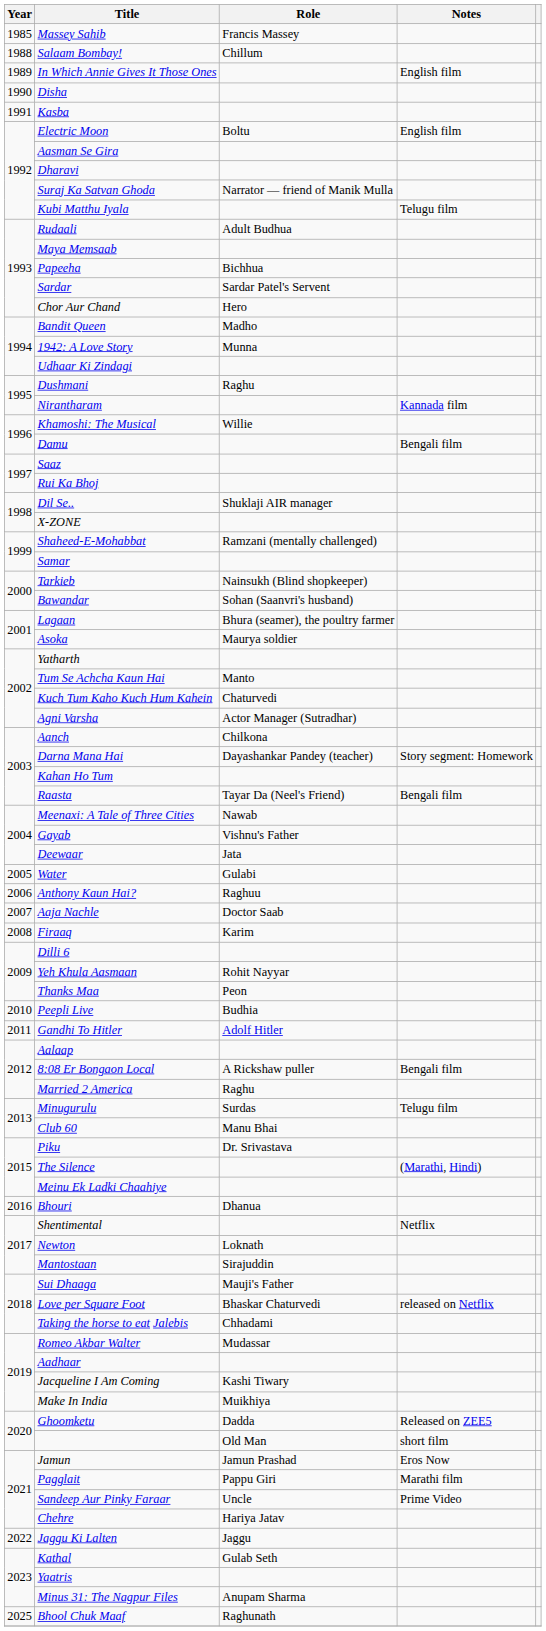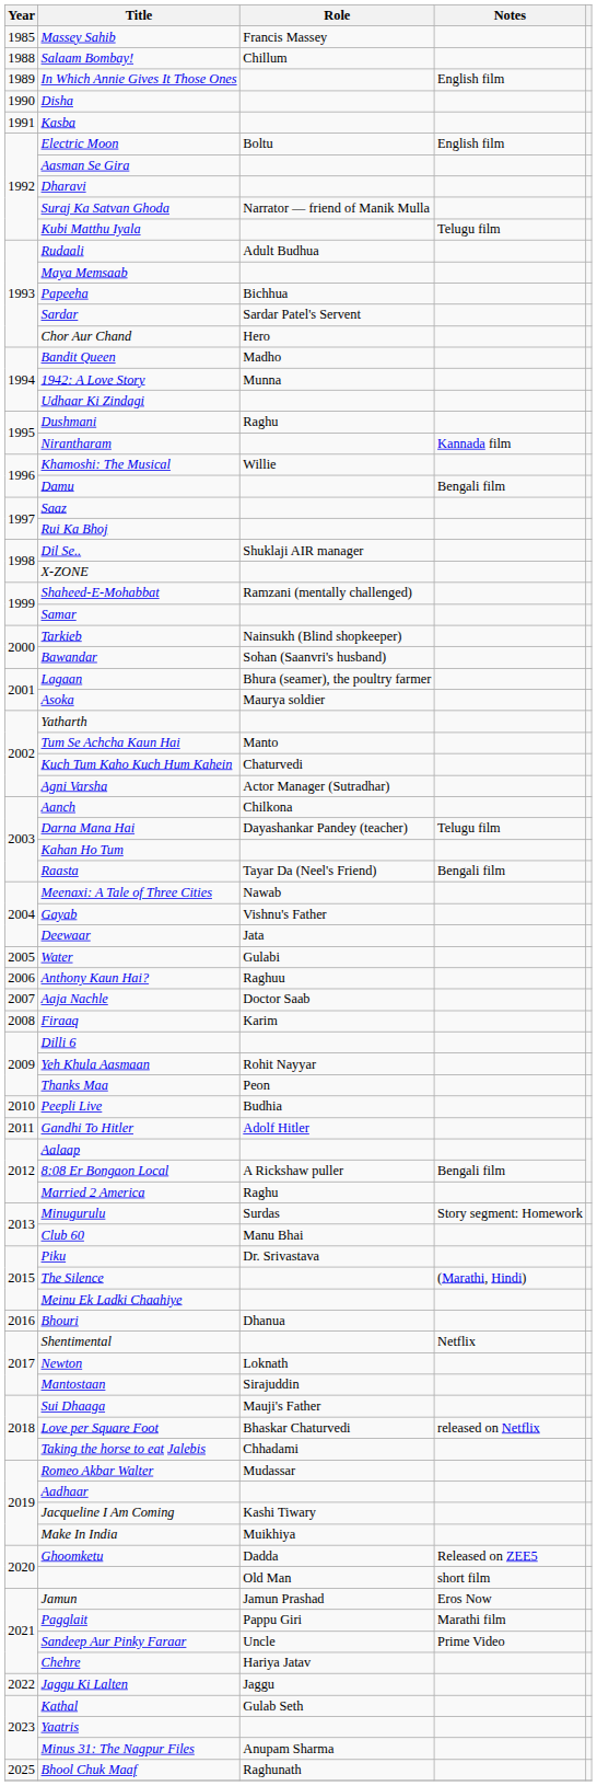 <table class="wikitable sortable">
 <tr>
 <th scope="col">Year</th>
 <th scope="col">Title</th>
 <th scope="col">Role</th>
 <th class="unsortable" scope="col">Notes</th>
 <th class="unsortable" scope="col"></th>
 </tr>
 <tr>
 <td>1985</td>
 <td><em><a href='#'>Massey Sahib</a></em></td>
 <td>Francis Massey</td>
 <td></td>
 <td></td>
 </tr>
 <tr>
 <td>1988</td>
 <td><em><a href='#'>Salaam Bombay!</a></em></td>
 <td>Chillum</td>
 <td></td>
 <td></td>
 </tr>
 <tr>
 <td>1989</td>
 <td><em><a href='#'>In Which Annie Gives It Those Ones</a></em></td>
 <td></td>
 <td>English film</td>
 <td></td>
 </tr>
 <tr>
 <td>1990</td>
 <td><em><a href='#'>Disha</a></em></td>
 <td></td>
 <td></td>
 <td></td>
 </tr>
 <tr>
 <td>1991</td>
 <td><em><a href='#'>Kasba</a></em></td>
 <td></td>
 <td></td>
 <td></td>
 </tr>
 <tr>
 <td rowspan="5">1992</td>
 <td><em><a href='#'>Electric Moon</a></em></td>
 <td>Boltu</td>
 <td>English film</td>
 <td></td>
 </tr>
 <tr>
 <td><em><a href='#'>Aasman Se Gira</a></em></td>
 <td></td>
 <td></td>
 <td></td>
 </tr>
 <tr>
 <td><em><a href='#'>Dharavi</a></em></td>
 <td></td>
 <td></td>
 <td></td>
 </tr>
 <tr>
 <td><em><a href='#'>Suraj Ka Satvan Ghoda</a></em></td>
 <td>Narrator — friend of Manik Mulla</td>
 <td></td>
 <td></td>
 </tr>
 <tr>
 <td><em><a href='#'>Kubi Matthu Iyala</a></em></td>
 <td></td>
 <td>Telugu film</td>
 <td></td>
 </tr>
 <tr>
 <td rowspan="5">1993</td>
 <td><em><a href='#'>Rudaali</a></em></td>
 <td>Adult Budhua</td>
 <td></td>
 <td></td>
 </tr>
 <tr>
 <td><em><a href='#'>Maya Memsaab</a></em></td>
 <td></td>
 <td></td>
 <td></td>
 </tr>
 <tr>
 <td><em><a href='#'>Papeeha</a></em></td>
 <td>Bichhua</td>
 <td></td>
 <td></td>
 </tr>
 <tr>
 <td><em><a href='#'>Sardar</a></em></td>
 <td>Sardar Patel's Servent</td>
 <td></td>
 <td></td>
 </tr>
 <tr>
 <td><em>Chor Aur Chand</em></td>
 <td>Hero</td>
 <td></td>
 <td></td>
 </tr>
 <tr>
 <td rowspan="3">1994</td>
 <td><em><a href='#'>Bandit Queen</a></em></td>
 <td>Madho</td>
 <td></td>
 <td></td>
 </tr>
 <tr>
 <td><em><a href='#'>1942: A Love Story</a></em></td>
 <td>Munna</td>
 <td></td>
 <td></td>
 </tr>
 <tr>
 <td><em><a href='#'>Udhaar Ki Zindagi</a></em></td>
 <td></td>
 <td></td>
 <td></td>
 </tr>
 <tr>
 <td rowspan="2">1995</td>
 <td><em><a href='#'>Dushmani</a></em></td>
 <td>Raghu</td>
 <td></td>
 <td></td>
 </tr>
 <tr>
 <td><em><a href='#'>Nirantharam</a></em></td>
 <td></td>
 <td><a href='#'>Kannada</a> film</td>
 <td></td>
 </tr>
 <tr>
 <td rowspan="2">1996</td>
 <td><em><a href='#'>Khamoshi: The Musical</a></em></td>
 <td>Willie</td>
 <td></td>
 <td></td>
 </tr>
 <tr>
 <td><em><a href='#'>Damu</a></em></td>
 <td></td>
 <td>Bengali film</td>
 <td></td>
 </tr>
 <tr>
 <td rowspan="2">1997</td>
 <td><em><a href='#'>Saaz</a></em></td>
 <td></td>
 <td></td>
 <td></td>
 </tr>
 <tr>
 <td><em><a href='#'>Rui Ka Bhoj</a></em></td>
 <td></td>
 <td></td>
 <td></td>
 </tr>
 <tr>
 <td rowspan="2">1998</td>
 <td><em><a href='#'>Dil Se..</a></em></td>
 <td>Shuklaji AIR manager</td>
 <td></td>
 <td></td>
 </tr>
 <tr>
 <td><em>X-ZONE</em></td>
 <td></td>
 <td></td>
 <td></td>
 </tr>
 <tr>
 <td rowspan="2">1999</td>
 <td><em><a href='#'>Shaheed-E-Mohabbat</a></em></td>
 <td>Ramzani (mentally challenged)</td>
 <td></td>
 <td></td>
 </tr>
 <tr>
 <td><em><a href='#'>Samar</a></em></td>
 <td></td>
 <td></td>
 <td></td>
 </tr>
 <tr>
 <td rowspan="2">2000</td>
 <td><em><a href='#'>Tarkieb</a></em></td>
 <td>Nainsukh (Blind shopkeeper)</td>
 <td></td>
 <td></td>
 </tr>
 <tr>
 <td><em><a href='#'>Bawandar</a></em></td>
 <td>Sohan (Saanvri's husband)</td>
 <td></td>
 <td></td>
 </tr>
 <tr>
 <td rowspan="2">2001</td>
 <td><em><a href='#'>Lagaan</a></em></td>
 <td>Bhura (seamer), the poultry farmer</td>
 <td></td>
 <td></td>
 </tr>
 <tr>
 <td><em><a href='#'>Asoka</a></em></td>
 <td>Maurya soldier</td>
 <td></td>
 <td></td>
 </tr>
 <tr>
 <td rowspan="4">2002</td>
 <td><em>Yatharth</em></td>
 <td></td>
 <td></td>
 <td></td>
 </tr>
 <tr>
 <td><em><a href='#'>Tum Se Achcha Kaun Hai</a></em></td>
 <td>Manto</td>
 <td></td>
 <td></td>
 </tr>
 <tr>
 <td><em><a href='#'>Kuch Tum Kaho Kuch Hum Kahein</a></em></td>
 <td>Chaturvedi</td>
 <td></td>
 <td></td>
 </tr>
 <tr>
 <td><em><a href='#'>Agni Varsha</a></em></td>
 <td>Actor Manager (Sutradhar)</td>
 <td></td>
 <td></td>
 </tr>
 <tr>
 <td rowspan="4">2003</td>
 <td><em><a href='#'>Aanch</a></em></td>
 <td>Chilkona</td>
 <td></td>
 <td></td>
 </tr>
 <tr>
 <td><em><a href='#'>Darna Mana Hai</a></em></td>
 <td>Dayashankar Pandey (teacher)</td>
-<td>Story segment: Homework</td>
+<td>Telugu film</td>
 <td></td>
 </tr>
 <tr>
 <td><em><a href='#'>Kahan Ho Tum</a></em></td>
 <td></td>
 <td></td>
 <td></td>
 </tr>
 <tr>
 <td><a href='#'><em>Raasta</em></a></td>
 <td>Tayar Da (Neel's Friend)</td>
 <td>Bengali film</td>
 <td></td>
 </tr>
 <tr>
 <td rowspan="3">2004</td>
 <td><em><a href='#'>Meenaxi: A Tale of Three Cities</a></em></td>
 <td>Nawab</td>
 <td></td>
 <td></td>
 </tr>
 <tr>
 <td><em><a href='#'>Gayab</a></em></td>
 <td>Vishnu's Father</td>
 <td></td>
 <td></td>
 </tr>
 <tr>
 <td><em><a href='#'>Deewaar</a></em></td>
 <td>Jata</td>
 <td></td>
 <td></td>
 </tr>
 <tr>
 <td>2005</td>
 <td><em><a href='#'>Water</a></em></td>
 <td>Gulabi</td>
 <td></td>
 <td></td>
 </tr>
 <tr>
 <td>2006</td>
 <td><em><a href='#'>Anthony Kaun Hai?</a></em></td>
 <td>Raghuu</td>
 <td></td>
 <td></td>
 </tr>
 <tr>
 <td>2007</td>
 <td><em><a href='#'>Aaja Nachle</a></em></td>
 <td>Doctor Saab</td>
 <td></td>
 <td></td>
 </tr>
 <tr>
 <td>2008</td>
 <td><em><a href='#'>Firaaq</a></em></td>
 <td>Karim</td>
 <td></td>
 <td></td>
 </tr>
 <tr>
 <td rowspan="3">2009</td>
 <td><em><a href='#'>Dilli 6</a></em></td>
 <td></td>
 <td></td>
 <td></td>
 </tr>
 <tr>
 <td><em><a href='#'>Yeh Khula Aasmaan</a></em></td>
 <td>Rohit Nayyar</td>
 <td></td>
 <td></td>
 </tr>
 <tr>
 <td><em><a href='#'>Thanks Maa</a></em></td>
 <td>Peon</td>
 <td></td>
 <td></td>
 </tr>
 <tr>
 <td>2010</td>
 <td><em><a href='#'>Peepli Live</a></em></td>
 <td>Budhia</td>
 <td></td>
 <td></td>
 </tr>
 <tr>
 <td>2011</td>
 <td><em><a href='#'>Gandhi To Hitler</a></em></td>
 <td><a href='#'>Adolf Hitler</a></td>
 <td></td>
 <td></td>
 </tr>
 <tr>
 <td rowspan="3">2012</td>
 <td><em><a href='#'>Aalaap</a></em></td>
 <td></td>
 <td></td>
 </tr>
 <tr>
 <td><em><a href='#'>8:08 Er Bongaon Local</a></em></td>
 <td>A Rickshaw puller</td>
 <td>Bengali film</td>
 </tr>
 <tr>
 <td><em><a href='#'>Married 2 America</a></em></td>
 <td>Raghu</td>
 <td></td>
 <td></td>
 </tr>
 <tr>
 <td rowspan="2">2013</td>
 <td><em><a href='#'>Minugurulu</a></em></td>
 <td>Surdas</td>
-<td>Telugu film</td>
+<td>Story segment: Homework</td>
 <td></td>
 </tr>
 <tr>
 <td><em><a href='#'>Club 60</a></em></td>
 <td>Manu Bhai</td>
 <td></td>
 <td></td>
 </tr>
 <tr>
 <td rowspan="3">2015</td>
 <td><em><a href='#'>Piku</a></em></td>
 <td>Dr. Srivastava</td>
 <td></td>
 <td></td>
 </tr>
 <tr>
 <td><em><a href='#'>The Silence</a></em></td>
 <td></td>
 <td>(<a href='#'>Marathi</a>, <a href='#'>Hindi</a>)</td>
 <td></td>
 </tr>
 <tr>
 <td><em><a href='#'>Meinu Ek Ladki Chaahiye</a></em></td>
 <td></td>
 <td></td>
 <td></td>
 </tr>
 <tr>
 <td>2016</td>
 <td><em><a href='#'>Bhouri</a></em></td>
 <td>Dhanua</td>
 <td></td>
 <td></td>
 </tr>
 <tr>
 <td rowspan="3">2017</td>
 <td><em>Shentimental</em></td>
 <td></td>
 <td>Netflix</td>
 <td></td>
 </tr>
 <tr>
 <td><em><a href='#'>Newton</a></em></td>
 <td>Loknath</td>
 <td></td>
 <td></td>
 </tr>
 <tr>
 <td><em><a href='#'>Mantostaan</a></em></td>
 <td>Sirajuddin</td>
 <td></td>
 <td></td>
 </tr>
 <tr>
 <td rowspan="3">2018</td>
 <td><em><a href='#'>Sui Dhaaga</a></em></td>
 <td>Mauji's Father</td>
 <td></td>
 <td></td>
 </tr>
 <tr>
 <td><em><a href='#'>Love per Square Foot</a></em></td>
 <td>Bhaskar Chaturvedi</td>
 <td>released on <a href='#'>Netflix</a></td>
 <td></td>
 </tr>
 <tr>
 <td><em><a href='#'>Taking the horse to eat</a> <a href='#'>Jalebis</a></em></td>
 <td>Chhadami</td>
 <td></td>
 <td></td>
 </tr>
 <tr>
 <td rowspan="4">2019</td>
 <td><em><a href='#'>Romeo Akbar Walter</a></em></td>
 <td>Mudassar</td>
 <td></td>
 <td></td>
 </tr>
 <tr>
 <td><em><a href='#'>Aadhaar</a></em></td>
 <td></td>
 <td></td>
 <td></td>
 </tr>
 <tr>
 <td><em> Jacqueline I Am Coming</em></td>
 <td>Kashi Tiwary</td>
 <td></td>
 <td></td>
 </tr>
 <tr>
 <td><em>Make In India</em></td>
 <td>Muikhiya</td>
 <td></td>
 <td></td>
 </tr>
 <tr>
 <td rowspan="2">2020</td>
 <td><em><a href='#'>Ghoomketu</a></em></td>
 <td>Dadda</td>
 <td>Released on <a href='#'>ZEE5</a></td>
 <td></td>
 </tr>
 <tr>
 <td><em></em></td>
 <td>Old Man</td>
 <td>short film</td>
 <td></td>
 </tr>
 <tr>
 <td rowspan="4">2021</td>
 <td><em>Jamun</em></td>
 <td>Jamun Prashad</td>
 <td>Eros Now</td>
 <td></td>
 </tr>
 <tr>
 <td><em><a href='#'>Pagglait</a></em></td>
 <td>Pappu Giri</td>
 <td>Marathi film</td>
 <td></td>
 </tr>
 <tr>
 <td><em><a href='#'>Sandeep Aur Pinky Faraar</a></em></td>
 <td>Uncle</td>
 <td>Prime Video</td>
 <td></td>
 </tr>
 <tr>
 <td><em><a href='#'>Chehre</a></em></td>
 <td>Hariya Jatav</td>
 <td></td>
 <td></td>
 </tr>
 <tr>
 <td>2022</td>
 <td><em><a href='#'>Jaggu Ki Lalten</a></em></td>
 <td>Jaggu</td>
 <td></td>
 <td></td>
 </tr>
 <tr>
 <td rowspan="3">2023</td>
 <td><em><a href='#'>Kathal</a></em></td>
 <td>Gulab Seth</td>
 <td></td>
 <td></td>
 </tr>
 <tr>
 <td><em><a href='#'>Yaatris</a></em></td>
 <td></td>
 <td></td>
 <td></td>
 </tr>
 <tr>
 <td><em><a href='#'>Minus 31: The Nagpur Files</a></em></td>
 <td>Anupam Sharma</td>
 <td></td>
 <td></td>
 </tr>
 <tr>
 <td>2025</td>
 <td><em><a href='#'>Bhool Chuk Maaf</a></em></td>
 <td>Raghunath</td>
 <td></td>
 <td></td>
 </tr>
 <tr>
 </tr>
 </table>
